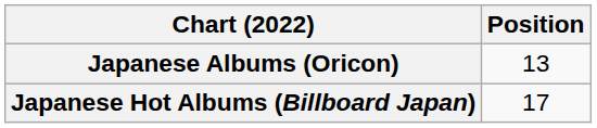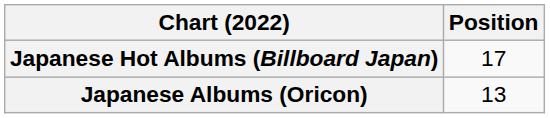 <table class="wikitable plainrowheaders" style="text-align:center">
 <tr>
 <th scope="col">Chart (2022)</th>
 <th scope="col">Position</th>
 </tr>
 <tr>
+<th scope="row">Japanese Hot Albums (<em>Billboard Japan</em>)</th>
+<td>17</td>
+</tr>
+<tr>
 <th scope="row">Japanese Albums (Oricon)</th>
 <td>13</td>
 </tr>
-<tr>
-<th scope="row">Japanese Hot Albums (<em>Billboard Japan</em>)</th>
-<td>17</td>
-</tr>
 </table>
